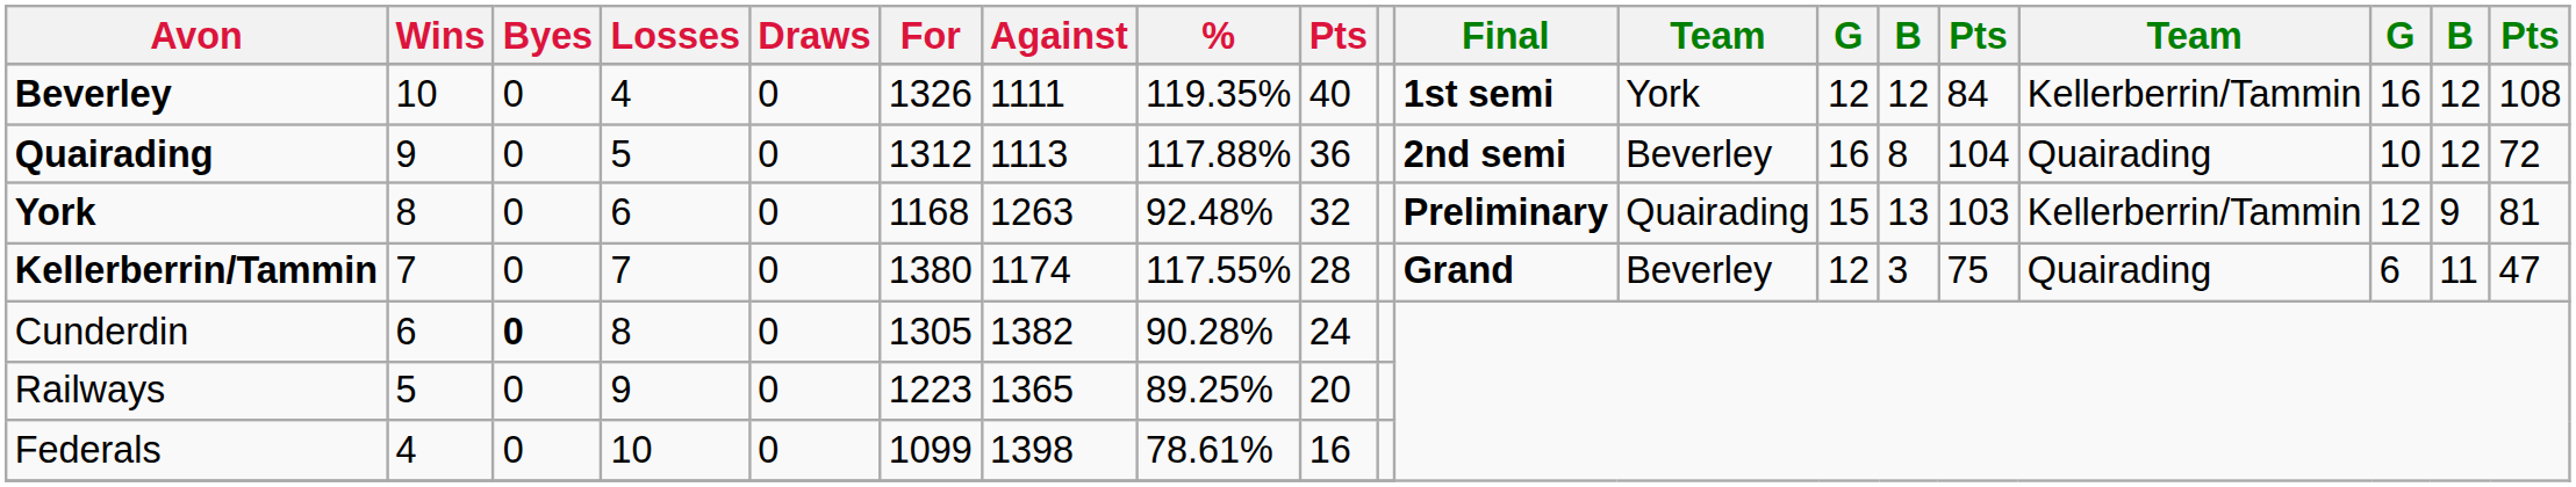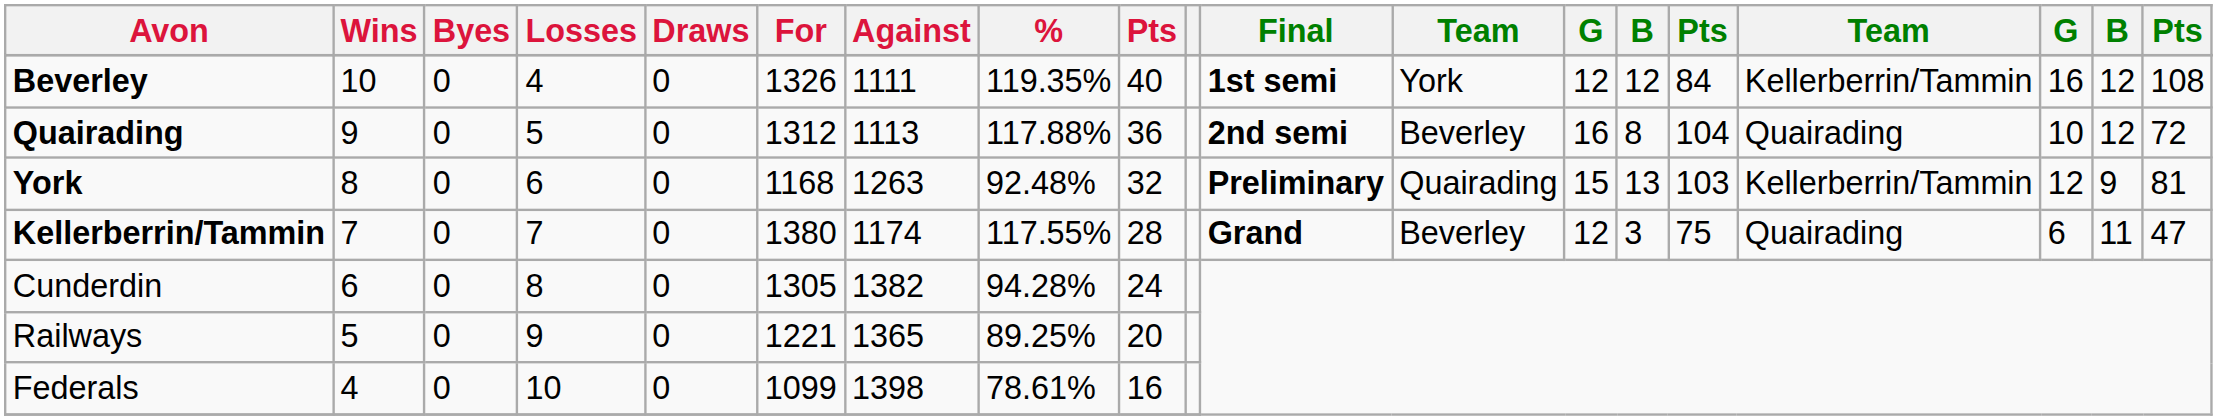 <table style="font-size: 85%; text-align: left;" class="wikitable">
 <tr>
 <th style="color:crimson">Avon</th>
 <th style="color:crimson">Wins</th>
 <th style="color:crimson">Byes</th>
 <th style="color:crimson">Losses</th>
 <th style="color:crimson">Draws</th>
 <th style="color:crimson">For</th>
 <th style="color:crimson">Against</th>
 <th style="color:crimson">%</th>
 <th style="color:crimson">Pts</th>
 <th></th>
 <th style="color:green">Final</th>
 <th style="color:green">Team</th>
 <th style="color:green">G</th>
 <th style="color:green">B</th>
 <th style="color:green">Pts</th>
 <th style="color:green">Team</th>
 <th style="color:green">G</th>
 <th style="color:green">B</th>
 <th style="color:green">Pts</th>
 </tr>
 <tr>
 </tr>
 <tr>
 </tr>
 <tr>
 <td><strong>	Beverley	</strong></td>
 <td>10</td>
 <td>0</td>
 <td>4</td>
 <td>0</td>
 <td>1326</td>
 <td>1111</td>
 <td>119.35%</td>
 <td>40</td>
 <td></td>
 <td><strong>1st semi</strong></td>
 <td>York</td>
 <td>12</td>
 <td>12</td>
 <td>84</td>
 <td>Kellerberrin/Tammin</td>
 <td>16</td>
 <td>12</td>
 <td>108</td>
 </tr>
 <tr>
 <td><strong>	Quairading	</strong></td>
 <td>9</td>
 <td>0</td>
 <td>5</td>
 <td>0</td>
 <td>1312</td>
 <td>1113</td>
 <td>117.88%</td>
 <td>36</td>
 <td></td>
 <td><strong>2nd semi</strong></td>
 <td>Beverley</td>
 <td>16</td>
 <td>8</td>
 <td>104</td>
 <td>Quairading</td>
 <td>10</td>
 <td>12</td>
 <td>72</td>
 </tr>
 <tr>
 <td><strong>	York	</strong></td>
 <td>8</td>
 <td>0</td>
 <td>6</td>
 <td>0</td>
 <td>1168</td>
 <td>1263</td>
 <td>92.48%</td>
 <td>32</td>
 <td></td>
 <td><strong>Preliminary</strong></td>
 <td>Quairading</td>
 <td>15</td>
 <td>13</td>
 <td>103</td>
 <td>Kellerberrin/Tammin</td>
 <td>12</td>
 <td>9</td>
 <td>81</td>
 </tr>
 <tr>
 <td><strong>	Kellerberrin/Tammin	</strong></td>
 <td>7</td>
 <td>0</td>
 <td>7</td>
 <td>0</td>
 <td>1380</td>
 <td>1174</td>
 <td>117.55%</td>
 <td>28</td>
 <td></td>
 <td><strong>Grand</strong></td>
 <td>Beverley</td>
 <td>12</td>
 <td>3</td>
 <td>75</td>
 <td>Quairading</td>
 <td>6</td>
 <td>11</td>
 <td>47</td>
 </tr>
 <tr>
 <td>Cunderdin</td>
 <td>6</td>
-<td><strong>0</strong></td>
+<td>0</td>
 <td>8</td>
 <td>0</td>
 <td>1305</td>
 <td>1382</td>
-<td>90.28%</td>
+<td>94.28%</td>
 <td>24</td>
 <td></td>
 </tr>
 <tr>
 <td>Railways</td>
 <td>5</td>
 <td>0</td>
 <td>9</td>
 <td>0</td>
-<td>1223</td>
+<td>1221</td>
 <td>1365</td>
 <td>89.25%</td>
 <td>20</td>
 <td></td>
 </tr>
 <tr>
 <td>Federals</td>
 <td>4</td>
 <td>0</td>
 <td>10</td>
 <td>0</td>
 <td>1099</td>
 <td>1398</td>
 <td>78.61%</td>
 <td>16</td>
 <td></td>
 </tr>
 <tr>
 </tr>
 </table>
